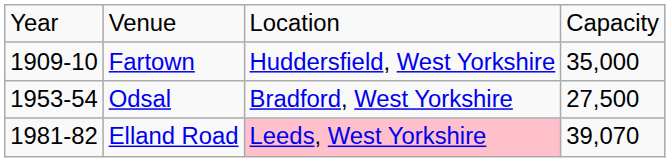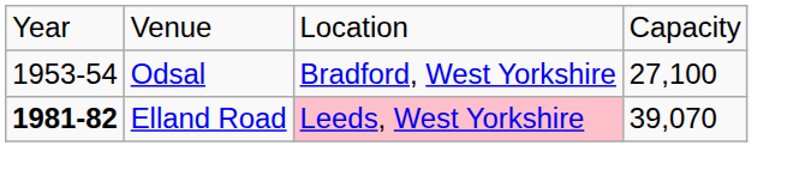 <table class="wikitable">
 <tr>
 <td>Year</td>
 <td>Venue</td>
 <td>Location</td>
 <td>Capacity</td>
 </tr>
 <tr>
-<td>1909-10</td>
-<td><a href='#'>Fartown</a></td>
-<td><a href='#'>Huddersfield</a>, <a href='#'>West Yorkshire</a></td>
-<td>35,000</td>
-</tr>
-<tr>
 <td>1953-54</td>
 <td><a href='#'>Odsal</a></td>
 <td><a href='#'>Bradford</a>, <a href='#'>West Yorkshire</a></td>
-<td>27,500</td>
+<td>27,100</td>
 </tr>
 <tr>
-<td>1981-82</td>
+<td><strong>1981-82</strong></td>
 <td><a href='#'>Elland Road</a></td>
 <td style="background: pink;"><a href='#'>Leeds</a>, <a href='#'>West Yorkshire</a></td>
 <td>39,070</td>
 </tr>
 </table>
